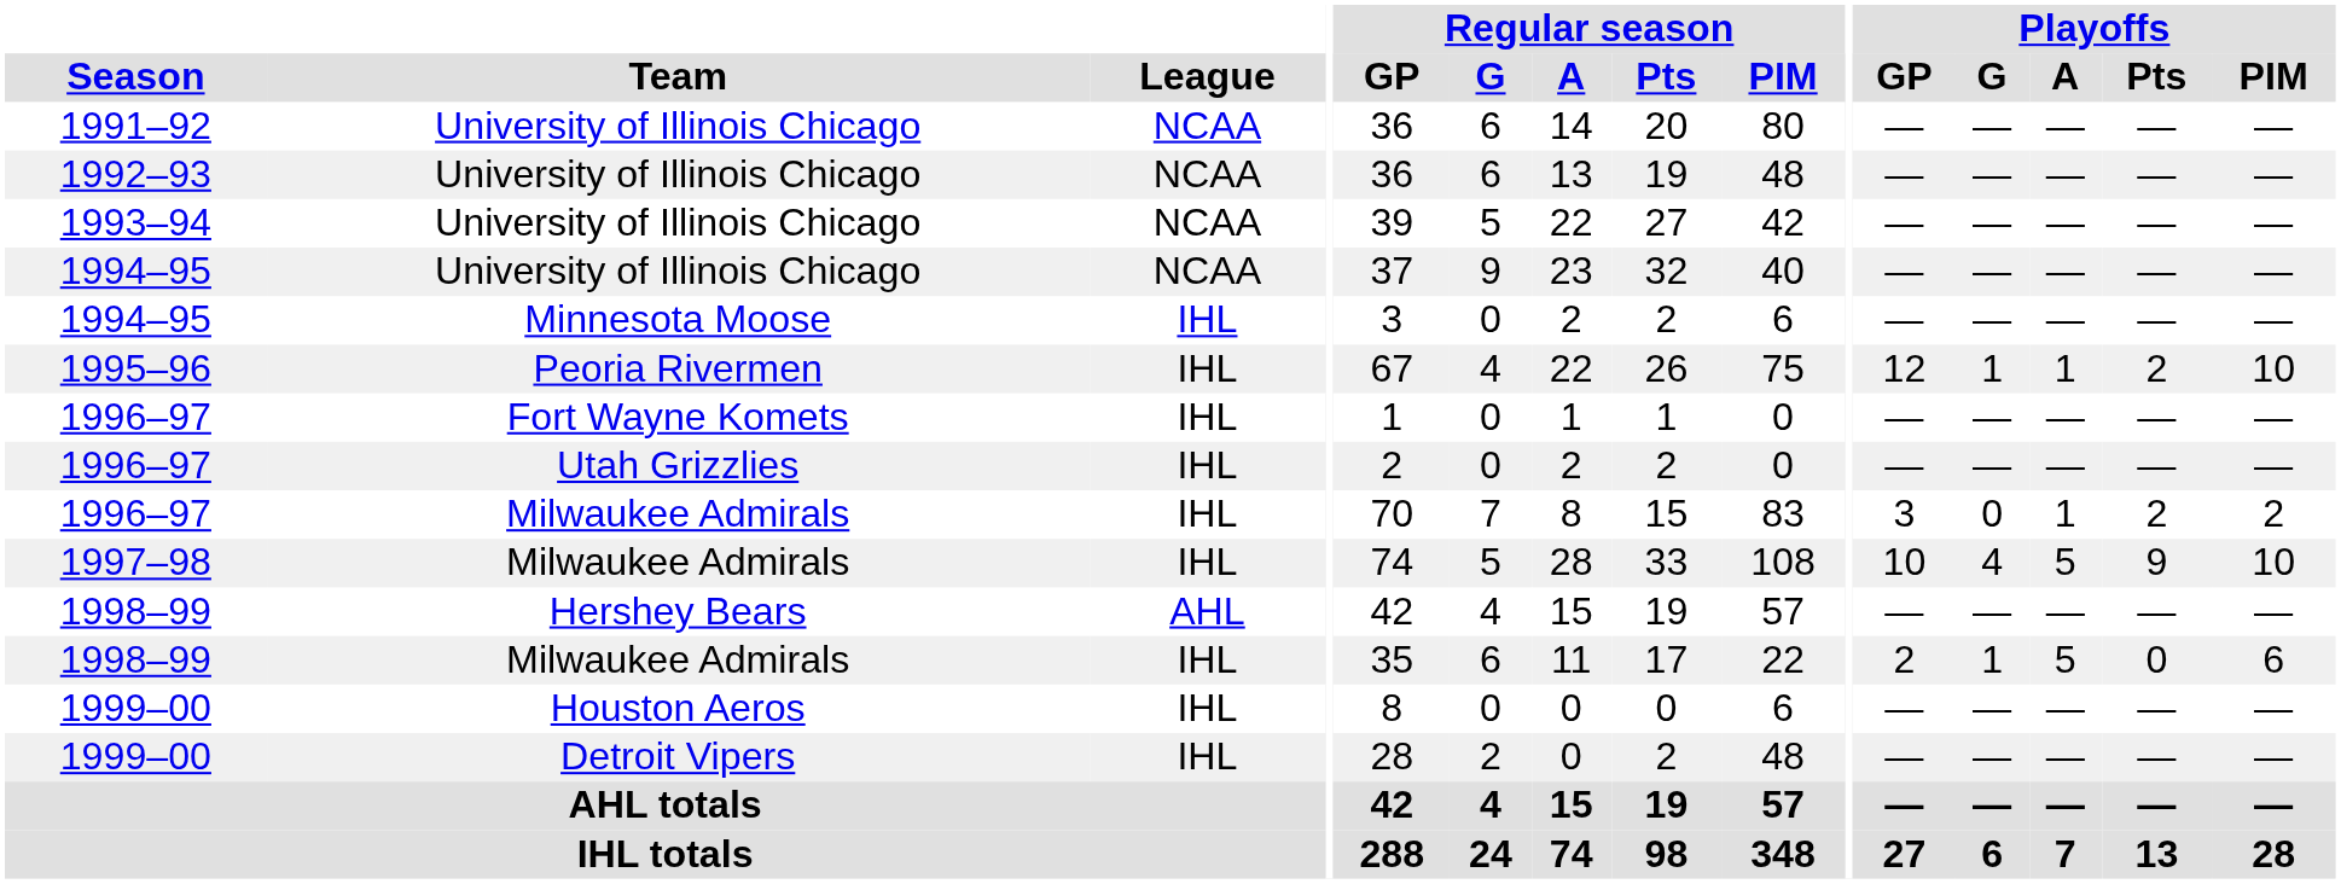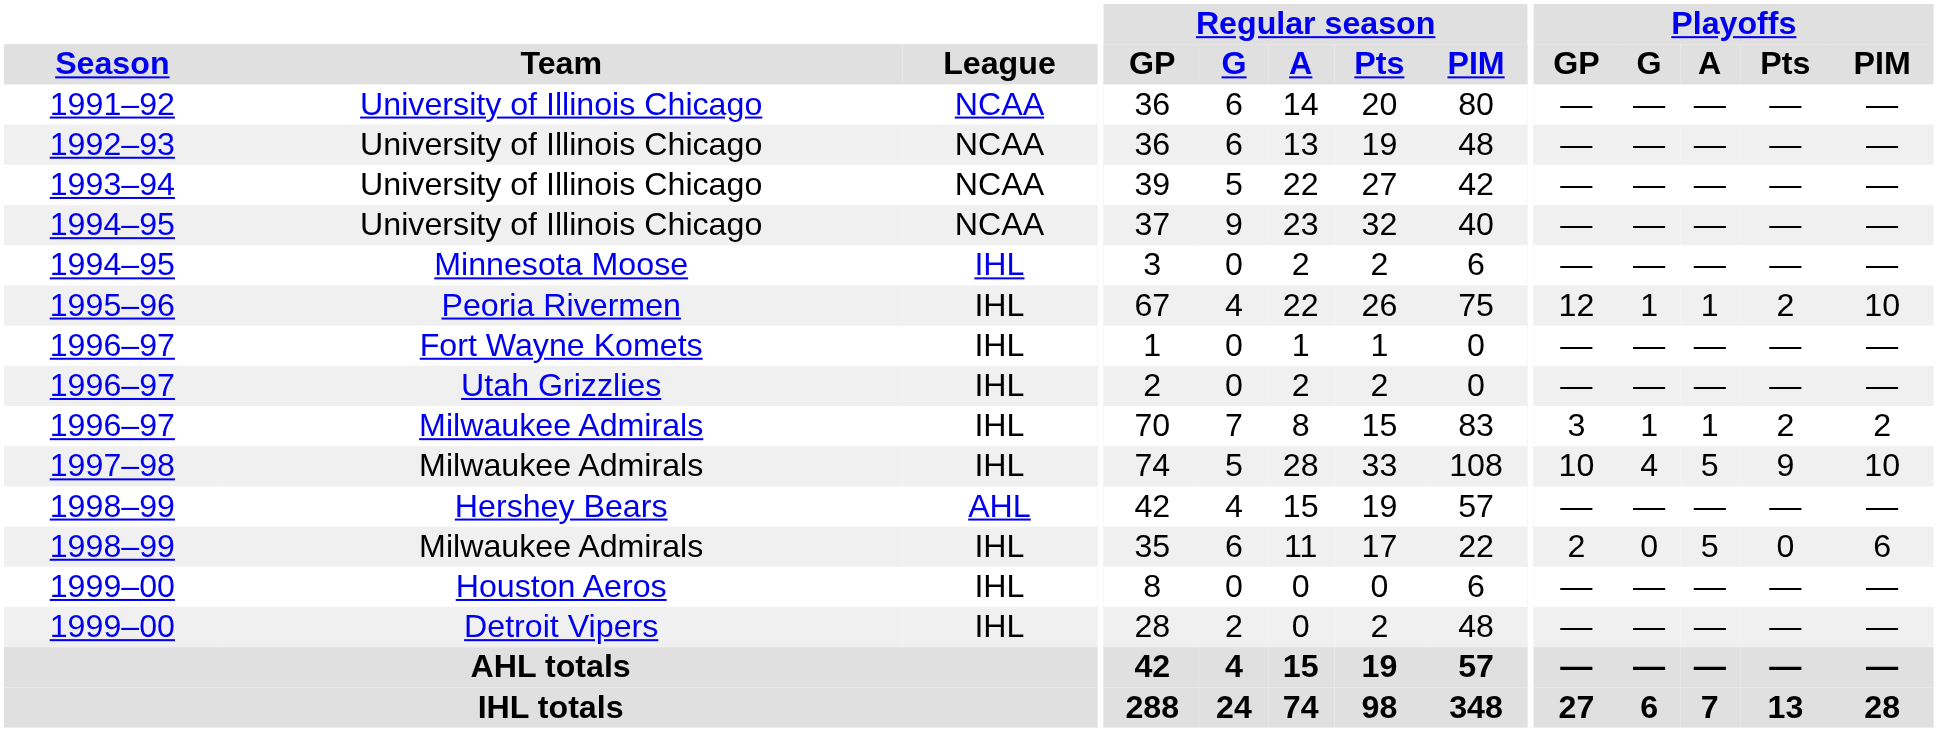 <table border="0" cellpadding="1" cellspacing="0" style="text-align:center; width:60em">
 <tr bgcolor="#e0e0e0">
 <th colspan="3" bgcolor="#ffffff"></th>
 <th rowspan="99" bgcolor="#ffffff"></th>
 <th colspan="5"><a href='#'>Regular season</a></th>
 <th rowspan="99" bgcolor="#ffffff"></th>
 <th colspan="5"><a href='#'>Playoffs</a></th>
 </tr>
 <tr bgcolor="#e0e0e0">
 <th><a href='#'>Season</a></th>
 <th>Team</th>
 <th>League</th>
 <th>GP</th>
 <th><a href='#'>G</a></th>
 <th><a href='#'>A</a></th>
 <th><a href='#'>Pts</a></th>
 <th><a href='#'>PIM</a></th>
 <th>GP</th>
 <th>G</th>
 <th>A</th>
 <th>Pts</th>
 <th>PIM</th>
 </tr>
 <tr>
 <td><a href='#'>1991–92</a></td>
 <td><a href='#'>University of Illinois Chicago</a></td>
 <td><a href='#'>NCAA</a></td>
 <td>36</td>
 <td>6</td>
 <td>14</td>
 <td>20</td>
 <td>80</td>
 <td>—</td>
 <td>—</td>
 <td>—</td>
 <td>—</td>
 <td>—</td>
 </tr>
 <tr bgcolor="#f0f0f0">
 <td><a href='#'>1992–93</a></td>
 <td>University of Illinois Chicago</td>
 <td>NCAA</td>
 <td>36</td>
 <td>6</td>
 <td>13</td>
 <td>19</td>
 <td>48</td>
 <td>—</td>
 <td>—</td>
 <td>—</td>
 <td>—</td>
 <td>—</td>
 </tr>
 <tr>
 <td><a href='#'>1993–94</a></td>
 <td>University of Illinois Chicago</td>
 <td>NCAA</td>
 <td>39</td>
 <td>5</td>
 <td>22</td>
 <td>27</td>
 <td>42</td>
 <td>—</td>
 <td>—</td>
 <td>—</td>
 <td>—</td>
 <td>—</td>
 </tr>
 <tr bgcolor="#f0f0f0">
 <td><a href='#'>1994–95</a></td>
 <td>University of Illinois Chicago</td>
 <td>NCAA</td>
 <td>37</td>
 <td>9</td>
 <td>23</td>
 <td>32</td>
 <td>40</td>
 <td>—</td>
 <td>—</td>
 <td>—</td>
 <td>—</td>
 <td>—</td>
 </tr>
 <tr>
 <td><a href='#'>1994–95</a></td>
 <td><a href='#'>Minnesota Moose</a></td>
 <td><a href='#'>IHL</a></td>
 <td>3</td>
 <td>0</td>
 <td>2</td>
 <td>2</td>
 <td>6</td>
 <td>—</td>
 <td>—</td>
 <td>—</td>
 <td>—</td>
 <td>—</td>
 </tr>
 <tr bgcolor="#f0f0f0">
 <td><a href='#'>1995–96</a></td>
 <td><a href='#'>Peoria Rivermen</a></td>
 <td>IHL</td>
 <td>67</td>
 <td>4</td>
 <td>22</td>
 <td>26</td>
 <td>75</td>
 <td>12</td>
 <td>1</td>
 <td>1</td>
 <td>2</td>
 <td>10</td>
 </tr>
 <tr>
 <td><a href='#'>1996–97</a></td>
 <td><a href='#'>Fort Wayne Komets</a></td>
 <td>IHL</td>
 <td>1</td>
 <td>0</td>
 <td>1</td>
 <td>1</td>
 <td>0</td>
 <td>—</td>
 <td>—</td>
 <td>—</td>
 <td>—</td>
 <td>—</td>
 </tr>
 <tr bgcolor="#f0f0f0">
 <td><a href='#'>1996–97</a></td>
 <td><a href='#'>Utah Grizzlies</a></td>
 <td>IHL</td>
 <td>2</td>
 <td>0</td>
 <td>2</td>
 <td>2</td>
 <td>0</td>
 <td>—</td>
 <td>—</td>
 <td>—</td>
 <td>—</td>
 <td>—</td>
 </tr>
 <tr>
 <td><a href='#'>1996–97</a></td>
 <td><a href='#'>Milwaukee Admirals</a></td>
 <td>IHL</td>
 <td>70</td>
 <td>7</td>
 <td>8</td>
 <td>15</td>
 <td>83</td>
 <td>3</td>
-<td>0</td>
+<td>1</td>
 <td>1</td>
 <td>2</td>
 <td>2</td>
 </tr>
 <tr bgcolor="#f0f0f0">
 <td><a href='#'>1997–98</a></td>
 <td>Milwaukee Admirals</td>
 <td>IHL</td>
 <td>74</td>
 <td>5</td>
 <td>28</td>
 <td>33</td>
 <td>108</td>
 <td>10</td>
 <td>4</td>
 <td>5</td>
 <td>9</td>
 <td>10</td>
 </tr>
 <tr>
 <td><a href='#'>1998–99</a></td>
 <td><a href='#'>Hershey Bears</a></td>
 <td><a href='#'>AHL</a></td>
 <td>42</td>
 <td>4</td>
 <td>15</td>
 <td>19</td>
 <td>57</td>
 <td>—</td>
 <td>—</td>
 <td>—</td>
 <td>—</td>
 <td>—</td>
 </tr>
 <tr bgcolor="#f0f0f0">
 <td><a href='#'>1998–99</a></td>
 <td>Milwaukee Admirals</td>
 <td>IHL</td>
 <td>35</td>
 <td>6</td>
 <td>11</td>
 <td>17</td>
 <td>22</td>
 <td>2</td>
-<td>1</td>
+<td>0</td>
 <td>5</td>
 <td>0</td>
 <td>6</td>
 </tr>
 <tr>
 <td><a href='#'>1999–00</a></td>
 <td><a href='#'>Houston Aeros</a></td>
 <td>IHL</td>
 <td>8</td>
 <td>0</td>
 <td>0</td>
 <td>0</td>
 <td>6</td>
 <td>—</td>
 <td>—</td>
 <td>—</td>
 <td>—</td>
 <td>—</td>
 </tr>
 <tr bgcolor="#f0f0f0">
 <td><a href='#'>1999–00</a></td>
 <td><a href='#'>Detroit Vipers</a></td>
 <td>IHL</td>
 <td>28</td>
 <td>2</td>
 <td>0</td>
 <td>2</td>
 <td>48</td>
 <td>—</td>
 <td>—</td>
 <td>—</td>
 <td>—</td>
 <td>—</td>
 </tr>
 <tr>
 </tr>
 <tr ALIGN="center" bgcolor="#e0e0e0">
 <th colspan="3">AHL totals</th>
 <th ALIGN="center">42</th>
 <th ALIGN="center">4</th>
 <th ALIGN="center">15</th>
 <th ALIGN="center">19</th>
 <th ALIGN="center">57</th>
 <th ALIGN="center">—</th>
 <th ALIGN="center">—</th>
 <th ALIGN="center">—</th>
 <th ALIGN="center">—</th>
 <th ALIGN="center">—</th>
 </tr>
 <tr>
 </tr>
 <tr ALIGN="center" bgcolor="#e0e0e0">
 <th colspan="3">IHL totals</th>
 <th ALIGN="center">288</th>
 <th ALIGN="center">24</th>
 <th ALIGN="center">74</th>
 <th ALIGN="center">98</th>
 <th ALIGN="center">348</th>
 <th ALIGN="center">27</th>
 <th ALIGN="center">6</th>
 <th ALIGN="center">7</th>
 <th ALIGN="center">13</th>
 <th ALIGN="center">28</th>
 </tr>
 </table>
